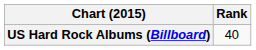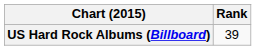 <table class="wikitable plainrowheaders" style="text-align:center">
 <tr>
 <th scope="col">Chart (2015)</th>
 <th scope="col">Rank</th>
 </tr>
 <tr>
 <th scope="row">US Hard Rock Albums (<em><a href='#'>Billboard</a></em>)</th>
-<td>40</td>
+<td>39</td>
 </tr>
 </table>
